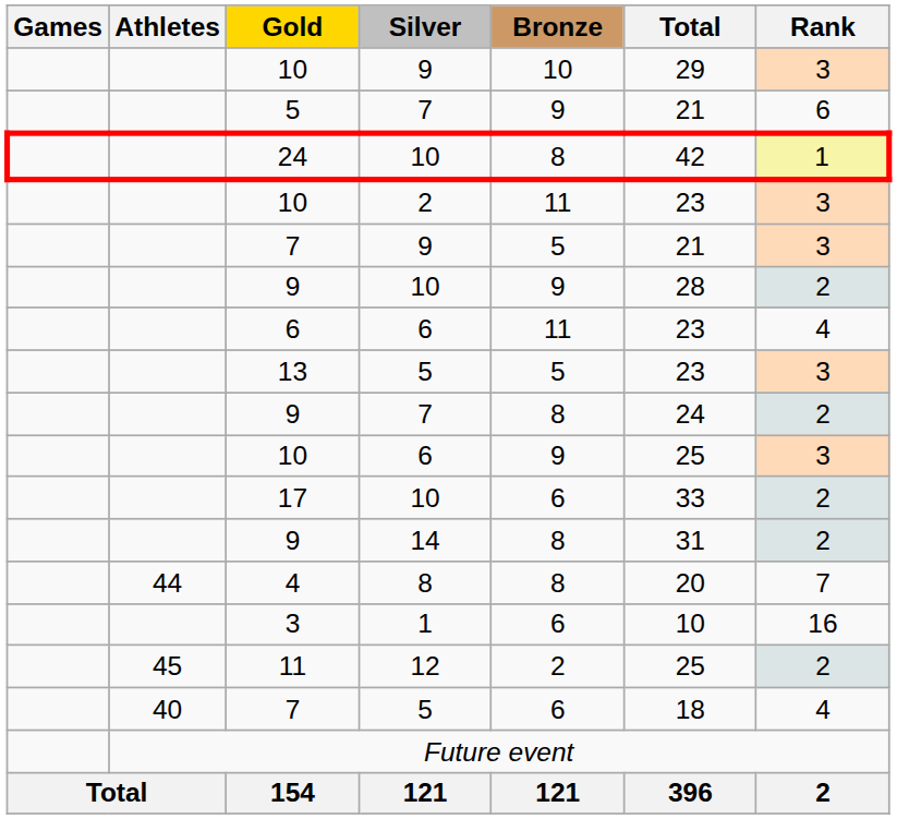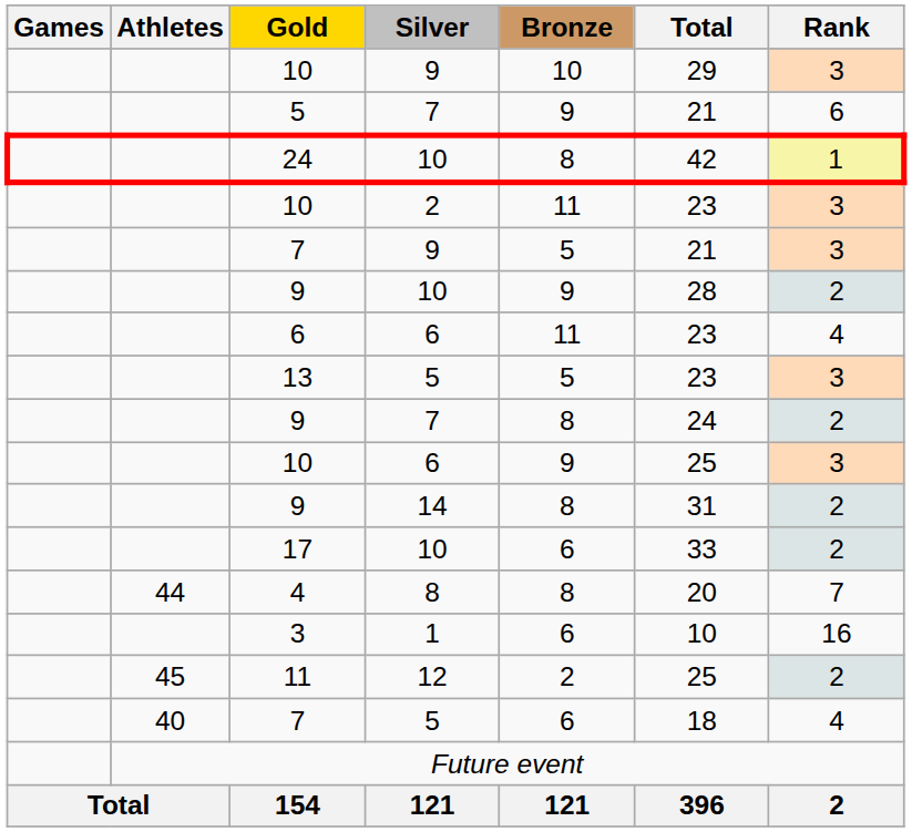 <table class="wikitable" style="text-align:center; font-size:90%;">
 <tr>
 <th>Games</th>
 <th>Athletes</th>
 <td style="background:gold; width:4.5em; font-weight:bold;">Gold</td>
 <td style="background:silver; width:4.5em; font-weight:bold;">Silver</td>
 <td style="background:#cc9966; width:4.5em; font-weight:bold;">Bronze</td>
 <th style="width:4.5em; font-weight:bold;">Total</th>
 <th style="width:4.5em; font-weight:bold;">Rank</th>
 </tr>
 <tr>
 <td align=left></td>
 <td></td>
 <td>10</td>
 <td>9</td>
 <td>10</td>
 <td>29</td>
 <td bgcolor=ffdab9>3</td>
 </tr>
 <tr>
 <td align=left></td>
 <td></td>
 <td>5</td>
 <td>7</td>
 <td>9</td>
 <td>21</td>
 <td>6</td>
 </tr>
 <tr style="border: 3px solid red">
 <td align=left></td>
 <td></td>
 <td>24</td>
 <td>10</td>
 <td>8</td>
 <td>42</td>
 <td bgcolor=F7F6A8>1</td>
 </tr>
 <tr>
 <td align=left></td>
 <td></td>
 <td>10</td>
 <td>2</td>
 <td>11</td>
 <td>23</td>
 <td bgcolor=ffdab9>3</td>
 </tr>
 <tr>
 <td align=left></td>
 <td></td>
 <td>7</td>
 <td>9</td>
 <td>5</td>
 <td>21</td>
 <td bgcolor=ffdab9>3</td>
 </tr>
 <tr>
 <td align=left></td>
 <td></td>
 <td>9</td>
 <td>10</td>
 <td>9</td>
 <td>28</td>
 <td bgcolor=dce5e5>2</td>
 </tr>
 <tr>
 <td align=left></td>
 <td></td>
 <td>6</td>
 <td>6</td>
 <td>11</td>
 <td>23</td>
 <td>4</td>
 </tr>
 <tr>
 <td align=left></td>
 <td></td>
 <td>13</td>
 <td>5</td>
 <td>5</td>
 <td>23</td>
 <td bgcolor=ffdab9>3</td>
 </tr>
 <tr>
 <td align=left></td>
 <td></td>
 <td>9</td>
 <td>7</td>
 <td>8</td>
 <td>24</td>
 <td bgcolor=dce5e5>2</td>
 </tr>
 <tr>
 <td align=left></td>
 <td></td>
 <td>10</td>
 <td>6</td>
 <td>9</td>
 <td>25</td>
 <td bgcolor=ffdab9>3</td>
 </tr>
 <tr>
 <td align=left></td>
 <td></td>
-<td>17</td>
-<td>10</td>
-<td>6</td>
-<td>33</td>
+<td>9</td>
+<td>14</td>
+<td>8</td>
+<td>31</td>
 <td bgcolor=dce5e5>2</td>
 </tr>
 <tr>
 <td align=left></td>
 <td></td>
-<td>9</td>
-<td>14</td>
-<td>8</td>
-<td>31</td>
+<td>17</td>
+<td>10</td>
+<td>6</td>
+<td>33</td>
 <td bgcolor=dce5e5>2</td>
 </tr>
 <tr>
 <td align=left></td>
 <td>44</td>
 <td>4</td>
 <td>8</td>
 <td>8</td>
 <td>20</td>
 <td>7</td>
 </tr>
 <tr>
 <td align=left></td>
 <td></td>
 <td>3</td>
 <td>1</td>
 <td>6</td>
 <td>10</td>
 <td>16</td>
 </tr>
 <tr>
 <td align=left></td>
 <td>45</td>
 <td>11</td>
 <td>12</td>
 <td>2</td>
 <td>25</td>
 <td bgcolor=dce5e5>2</td>
 </tr>
 <tr>
 <td align=left></td>
 <td>40</td>
 <td>7</td>
 <td>5</td>
 <td>6</td>
 <td>18</td>
 <td>4</td>
 </tr>
 <tr>
 <td align=left></td>
 <td colspan=6><em>Future event</em></td>
 </tr>
 <tr>
 <th colspan=2>Total</th>
 <th>154</th>
 <th>121</th>
 <th>121</th>
 <th>396</th>
 <th>2</th>
 </tr>
 </table>
